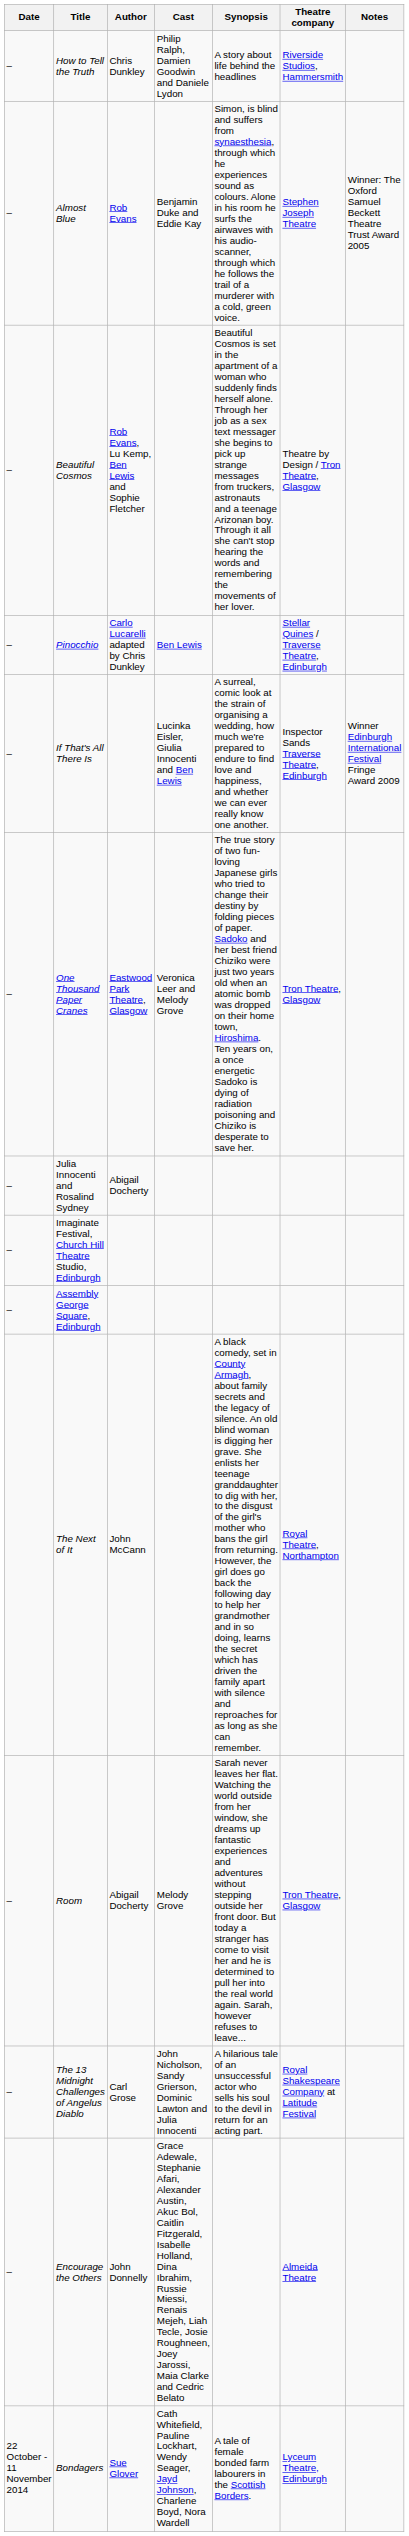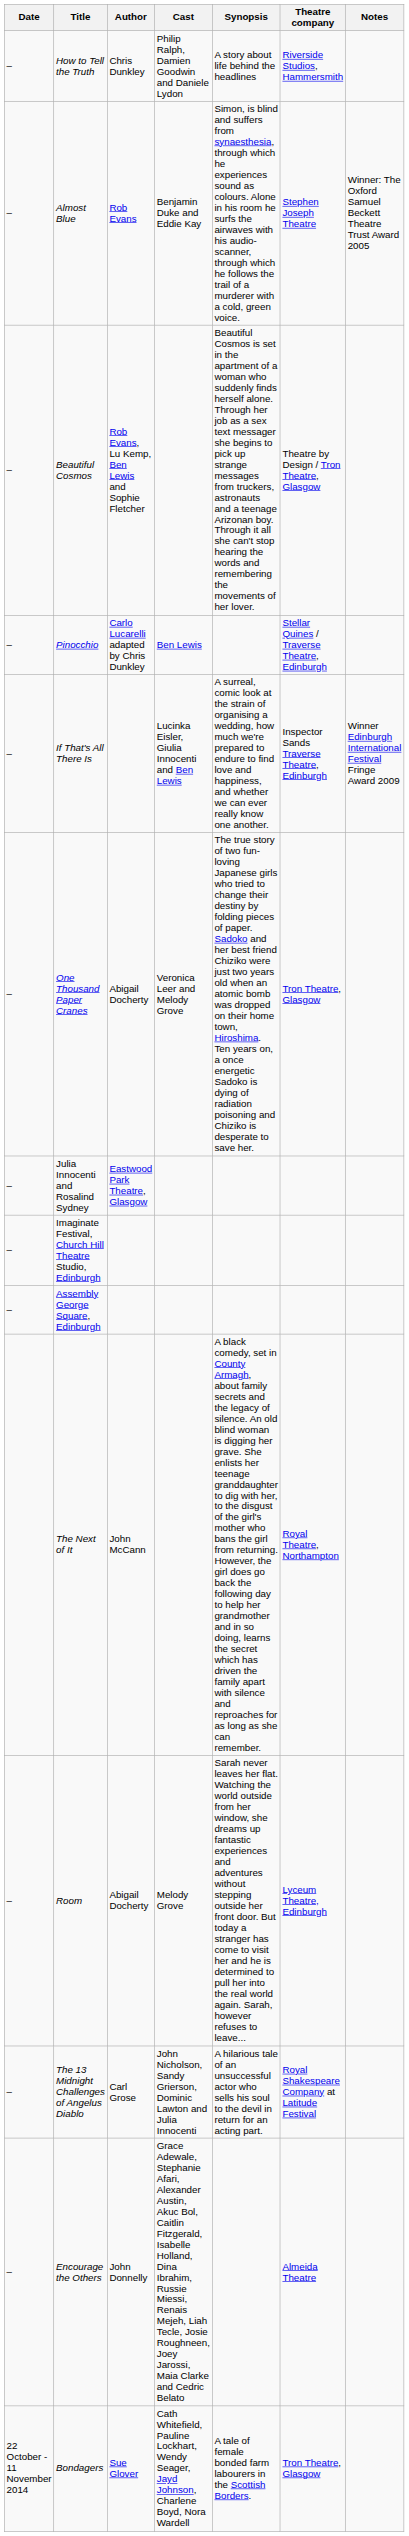 <table class="wikitable">
 <tr>
 <th scope="col">Date</th>
 <th scope="col">Title</th>
 <th scope="col">Author</th>
 <th scope="col">Cast</th>
 <th scope="col">Synopsis</th>
 <th scope="col">Theatre company</th>
 <th scope="col">Notes</th>
 </tr>
 <tr>
 <td> – </td>
 <td><em>How to Tell the Truth</em></td>
 <td>Chris Dunkley</td>
 <td>Philip Ralph, Damien Goodwin and Daniele Lydon</td>
 <td>A story about life behind the headlines</td>
 <td><a href='#'>Riverside Studios</a>, <a href='#'>Hammersmith</a></td>
 <td></td>
 </tr>
 <tr>
 <td> – </td>
 <td><em>Almost Blue</em></td>
 <td><a href='#'>Rob Evans</a></td>
 <td>Benjamin Duke and Eddie Kay</td>
 <td>Simon, is blind and suffers from <a href='#'>synaesthesia</a>, through which he experiences sound as colours. Alone in his room he surfs the airwaves with his audio-scanner, through which he follows the trail of a murderer with a cold, green voice.</td>
 <td><a href='#'>Stephen Joseph Theatre</a></td>
 <td>Winner: The Oxford Samuel Beckett Theatre Trust Award 2005</td>
 </tr>
 <tr>
 <td> – </td>
 <td><em>Beautiful Cosmos</em></td>
 <td><a href='#'>Rob Evans</a>, Lu Kemp, <a href='#'>Ben Lewis</a> and Sophie Fletcher</td>
 <td></td>
 <td>Beautiful Cosmos is set in the apartment of a woman who suddenly finds herself alone. Through her job as a sex text messager she begins to pick up strange messages from truckers, astronauts and a teenage Arizonan boy. Through it all she can't stop hearing the words and remembering the movements of her lover.</td>
 <td>Theatre by Design / <a href='#'>Tron Theatre</a>, <a href='#'>Glasgow</a></td>
 <td></td>
 </tr>
 <tr>
 <td> – </td>
 <td><em><a href='#'>Pinocchio</a></em></td>
 <td><a href='#'>Carlo Lucarelli</a> adapted by Chris Dunkley</td>
 <td><a href='#'>Ben Lewis</a></td>
 <td></td>
 <td><a href='#'>Stellar Quines</a> / <a href='#'>Traverse Theatre</a>, <a href='#'>Edinburgh</a></td>
 <td></td>
 </tr>
 <tr>
 <td> – </td>
 <td><em>If That's All There Is</em></td>
 <td></td>
 <td>Lucinka Eisler, Giulia Innocenti and <a href='#'>Ben Lewis</a></td>
 <td>A surreal, comic look at the strain of organising a wedding, how much we're prepared to endure to find love and happiness, and whether we can ever really know one another.</td>
 <td>Inspector Sands <a href='#'>Traverse Theatre</a>, <a href='#'>Edinburgh</a></td>
 <td>Winner <a href='#'>Edinburgh International Festival</a> Fringe Award 2009<br></td>
 </tr>
 <tr>
 <td> – </td>
 <td><em><a href='#'>One Thousand Paper Cranes</a></em></td>
-<td><a href='#'>Eastwood Park Theatre</a>, <a href='#'>Glasgow</a></td>
+<td>Abigail Docherty</td>
 <td>Veronica Leer and Melody Grove</td>
 <td>The true story of two fun-loving Japanese girls who tried to change their destiny by folding pieces of paper. <a href='#'>Sadoko</a> and her best friend Chiziko were just two years old when an atomic bomb was dropped on their home town, <a href='#'>Hiroshima</a>. Ten years on, a once energetic Sadoko is dying of radiation poisoning and Chiziko is desperate to save her.</td>
 <td><a href='#'>Tron Theatre</a>, <a href='#'>Glasgow</a></td>
 <td></td>
 </tr>
 <tr>
 <td> – </td>
 <td>Julia Innocenti and Rosalind Sydney</td>
-<td>Abigail Docherty</td>
+<td><a href='#'>Eastwood Park Theatre</a>, <a href='#'>Glasgow</a></td>
 <td></td>
 <td></td>
 <td></td>
 <td></td>
 </tr>
 <tr>
 <td> – </td>
 <td>Imaginate Festival, <a href='#'>Church Hill Theatre</a> Studio, <a href='#'>Edinburgh</a></td>
 <td></td>
 <td></td>
 <td></td>
 <td></td>
 <td></td>
 </tr>
 <tr>
 <td> – </td>
 <td><a href='#'>Assembly George Square</a>, <a href='#'>Edinburgh</a></td>
 <td></td>
 <td></td>
 <td></td>
 <td></td>
 <td></td>
 </tr>
 <tr>
 <td></td>
 <td><em>The Next of It</em></td>
 <td>John McCann</td>
 <td></td>
 <td>A black comedy, set in <a href='#'>County Armagh</a>, about family secrets and the legacy of silence. An old blind woman is digging her grave. She enlists her teenage granddaughter to dig with her, to the disgust of the girl's mother who bans the girl from returning. However, the girl does go back the following day to help her grandmother and in so doing, learns the secret which has driven the family apart with silence and reproaches for as long as she can remember.</td>
 <td><a href='#'>Royal Theatre</a>, <a href='#'>Northampton</a></td>
 <td></td>
 </tr>
 <tr>
 <td> – </td>
 <td><em>Room</em></td>
 <td>Abigail Docherty</td>
 <td>Melody Grove</td>
 <td>Sarah never leaves her flat.  Watching the world outside from her window, she dreams up fantastic experiences and adventures without stepping outside her front door.  But today a stranger has come to visit her and he is determined to pull her into the real world again.  Sarah, however refuses to leave...</td>
-<td><a href='#'>Tron Theatre</a>, <a href='#'>Glasgow</a></td>
+<td><a href='#'>Lyceum Theatre, Edinburgh</a></td>
 <td></td>
 </tr>
 <tr>
 <td> – </td>
 <td><em>The 13 Midnight Challenges of Angelus Diablo</em></td>
 <td>Carl Grose</td>
 <td>John Nicholson, Sandy Grierson, Dominic Lawton and Julia Innocenti</td>
 <td>A hilarious tale of an unsuccessful actor who sells his soul to the devil in return for an acting part.</td>
 <td><a href='#'>Royal Shakespeare Company</a> at <a href='#'>Latitude Festival</a></td>
 <td></td>
 </tr>
 <tr>
 <td> – </td>
 <td><em>Encourage the Others</em></td>
 <td>John Donnelly</td>
 <td>Grace Adewale, Stephanie Afari, Alexander Austin, Akuc Bol, Caitlin Fitzgerald, Isabelle Holland, Dina Ibrahim, Russie Miessi, Renais Mejeh, Liah Tecle, Josie Roughneen, Joey Jarossi, Maia Clarke and Cedric Belato</td>
 <td></td>
 <td><a href='#'>Almeida Theatre</a></td>
 </tr>
 <tr>
 <td>22 October - 11 November 2014</td>
 <td><em>Bondagers</em></td>
 <td><a href='#'>Sue Glover</a></td>
 <td>Cath Whitefield, Pauline Lockhart, Wendy Seager, <a href='#'>Jayd Johnson</a>, Charlene Boyd, Nora Wardell</td>
 <td>A tale of female bonded farm labourers in the <a href='#'>Scottish Borders</a>.</td>
-<td><a href='#'>Lyceum Theatre, Edinburgh</a></td>
+<td><a href='#'>Tron Theatre</a>, <a href='#'>Glasgow</a></td>
 <td></td>
 </tr>
 </table>
